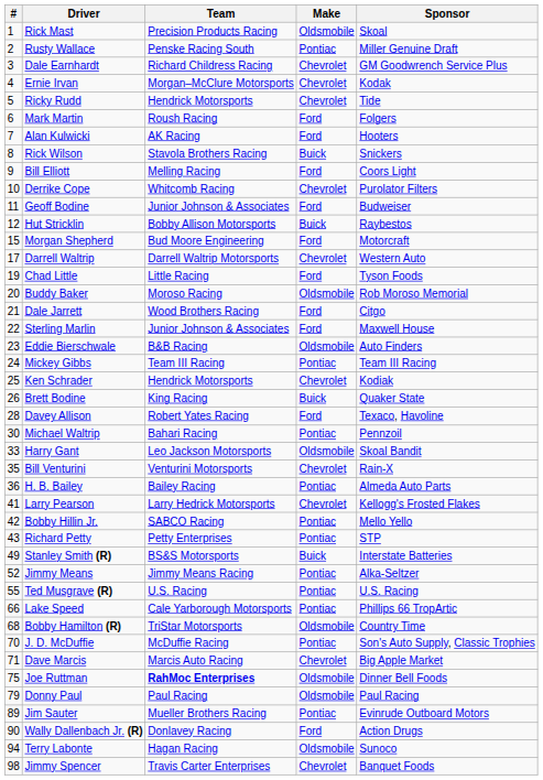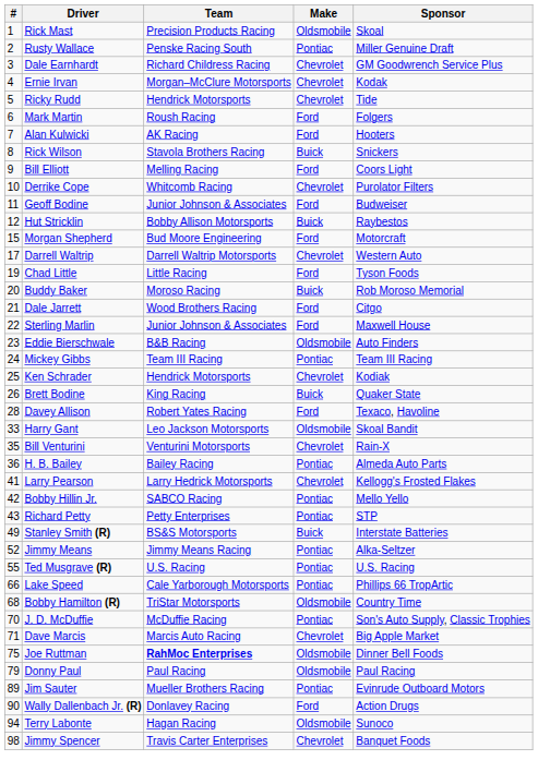 <table class="wikitable" style="font-size:95%">
 <tr>
 <th>#</th>
 <th>Driver</th>
 <th>Team</th>
 <th>Make</th>
 <th>Sponsor</th>
 </tr>
 <tr>
 <td>1</td>
 <td><a href='#'>Rick Mast</a></td>
 <td><a href='#'>Precision Products Racing</a></td>
 <td><a href='#'>Oldsmobile</a></td>
 <td><a href='#'>Skoal</a></td>
 </tr>
 <tr>
 <td>2</td>
 <td><a href='#'>Rusty Wallace</a></td>
 <td><a href='#'>Penske Racing South</a></td>
 <td><a href='#'>Pontiac</a></td>
 <td><a href='#'>Miller Genuine Draft</a></td>
 </tr>
 <tr>
 <td>3</td>
 <td><a href='#'>Dale Earnhardt</a></td>
 <td><a href='#'>Richard Childress Racing</a></td>
 <td><a href='#'>Chevrolet</a></td>
 <td><a href='#'>GM Goodwrench Service Plus</a></td>
 </tr>
 <tr>
 <td>4</td>
 <td><a href='#'>Ernie Irvan</a></td>
 <td><a href='#'>Morgan–McClure Motorsports</a></td>
 <td><a href='#'>Chevrolet</a></td>
 <td><a href='#'>Kodak</a></td>
 </tr>
 <tr>
 <td>5</td>
 <td><a href='#'>Ricky Rudd</a></td>
 <td><a href='#'>Hendrick Motorsports</a></td>
 <td><a href='#'>Chevrolet</a></td>
 <td><a href='#'>Tide</a></td>
 </tr>
 <tr>
 <td>6</td>
 <td><a href='#'>Mark Martin</a></td>
 <td><a href='#'>Roush Racing</a></td>
 <td><a href='#'>Ford</a></td>
 <td><a href='#'>Folgers</a></td>
 </tr>
 <tr>
 <td>7</td>
 <td><a href='#'>Alan Kulwicki</a></td>
 <td><a href='#'>AK Racing</a></td>
 <td><a href='#'>Ford</a></td>
 <td><a href='#'>Hooters</a></td>
 </tr>
 <tr>
 <td>8</td>
 <td><a href='#'>Rick Wilson</a></td>
 <td><a href='#'>Stavola Brothers Racing</a></td>
 <td><a href='#'>Buick</a></td>
 <td><a href='#'>Snickers</a></td>
 </tr>
 <tr>
 <td>9</td>
 <td><a href='#'>Bill Elliott</a></td>
 <td><a href='#'>Melling Racing</a></td>
 <td><a href='#'>Ford</a></td>
 <td><a href='#'>Coors Light</a></td>
 </tr>
 <tr>
 <td>10</td>
 <td><a href='#'>Derrike Cope</a></td>
 <td><a href='#'>Whitcomb Racing</a></td>
 <td><a href='#'>Chevrolet</a></td>
 <td><a href='#'>Purolator Filters</a></td>
 </tr>
 <tr>
 <td>11</td>
 <td><a href='#'>Geoff Bodine</a></td>
 <td><a href='#'>Junior Johnson & Associates</a></td>
 <td><a href='#'>Ford</a></td>
 <td><a href='#'>Budweiser</a></td>
 </tr>
 <tr>
 <td>12</td>
 <td><a href='#'>Hut Stricklin</a></td>
 <td><a href='#'>Bobby Allison Motorsports</a></td>
 <td><a href='#'>Buick</a></td>
 <td><a href='#'>Raybestos</a></td>
 </tr>
 <tr>
 <td>15</td>
 <td><a href='#'>Morgan Shepherd</a></td>
 <td><a href='#'>Bud Moore Engineering</a></td>
 <td><a href='#'>Ford</a></td>
 <td><a href='#'>Motorcraft</a></td>
 </tr>
 <tr>
 <td>17</td>
 <td><a href='#'>Darrell Waltrip</a></td>
 <td><a href='#'>Darrell Waltrip Motorsports</a></td>
 <td><a href='#'>Chevrolet</a></td>
 <td><a href='#'>Western Auto</a></td>
 </tr>
 <tr>
 <td>19</td>
 <td><a href='#'>Chad Little</a></td>
 <td><a href='#'>Little Racing</a></td>
 <td><a href='#'>Ford</a></td>
 <td><a href='#'>Tyson Foods</a></td>
 </tr>
 <tr>
 <td>20</td>
 <td><a href='#'>Buddy Baker</a></td>
 <td><a href='#'>Moroso Racing</a></td>
-<td><a href='#'>Oldsmobile</a></td>
+<td><a href='#'>Buick</a></td>
 <td><a href='#'>Rob Moroso Memorial</a></td>
 </tr>
 <tr>
 <td>21</td>
 <td><a href='#'>Dale Jarrett</a></td>
 <td><a href='#'>Wood Brothers Racing</a></td>
 <td><a href='#'>Ford</a></td>
 <td><a href='#'>Citgo</a></td>
 </tr>
 <tr>
 <td>22</td>
 <td><a href='#'>Sterling Marlin</a></td>
 <td><a href='#'>Junior Johnson & Associates</a></td>
 <td><a href='#'>Ford</a></td>
 <td><a href='#'>Maxwell House</a></td>
 </tr>
 <tr>
 <td>23</td>
 <td><a href='#'>Eddie Bierschwale</a></td>
 <td><a href='#'>B&B Racing</a></td>
 <td><a href='#'>Oldsmobile</a></td>
 <td><a href='#'>Auto Finders</a></td>
 </tr>
 <tr>
 <td>24</td>
 <td><a href='#'>Mickey Gibbs</a></td>
 <td><a href='#'>Team III Racing</a></td>
 <td><a href='#'>Pontiac</a></td>
 <td><a href='#'>Team III Racing</a></td>
 </tr>
 <tr>
 <td>25</td>
 <td><a href='#'>Ken Schrader</a></td>
 <td><a href='#'>Hendrick Motorsports</a></td>
 <td><a href='#'>Chevrolet</a></td>
 <td><a href='#'>Kodiak</a></td>
 </tr>
 <tr>
 <td>26</td>
 <td><a href='#'>Brett Bodine</a></td>
 <td><a href='#'>King Racing</a></td>
 <td><a href='#'>Buick</a></td>
 <td><a href='#'>Quaker State</a></td>
 </tr>
 <tr>
 <td>28</td>
 <td><a href='#'>Davey Allison</a></td>
 <td><a href='#'>Robert Yates Racing</a></td>
 <td><a href='#'>Ford</a></td>
 <td><a href='#'>Texaco</a>, <a href='#'>Havoline</a></td>
-</tr>
-<tr>
-<td>30</td>
-<td><a href='#'>Michael Waltrip</a></td>
-<td><a href='#'>Bahari Racing</a></td>
-<td><a href='#'>Pontiac</a></td>
-<td><a href='#'>Pennzoil</a></td>
 </tr>
 <tr>
 <td>33</td>
 <td><a href='#'>Harry Gant</a></td>
 <td><a href='#'>Leo Jackson Motorsports</a></td>
 <td><a href='#'>Oldsmobile</a></td>
 <td><a href='#'>Skoal Bandit</a></td>
 </tr>
 <tr>
 <td>35</td>
 <td><a href='#'>Bill Venturini</a></td>
 <td><a href='#'>Venturini Motorsports</a></td>
 <td><a href='#'>Chevrolet</a></td>
 <td><a href='#'>Rain-X</a></td>
 </tr>
 <tr>
 <td>36</td>
 <td><a href='#'>H. B. Bailey</a></td>
 <td><a href='#'>Bailey Racing</a></td>
 <td><a href='#'>Pontiac</a></td>
 <td><a href='#'>Almeda Auto Parts</a></td>
 </tr>
 <tr>
 <td>41</td>
 <td><a href='#'>Larry Pearson</a></td>
 <td><a href='#'>Larry Hedrick Motorsports</a></td>
 <td><a href='#'>Chevrolet</a></td>
 <td><a href='#'>Kellogg's Frosted Flakes</a></td>
 </tr>
 <tr>
 <td>42</td>
 <td><a href='#'>Bobby Hillin Jr.</a></td>
 <td><a href='#'>SABCO Racing</a></td>
 <td><a href='#'>Pontiac</a></td>
 <td><a href='#'>Mello Yello</a></td>
 </tr>
 <tr>
 <td>43</td>
 <td><a href='#'>Richard Petty</a></td>
 <td><a href='#'>Petty Enterprises</a></td>
 <td><a href='#'>Pontiac</a></td>
 <td><a href='#'>STP</a></td>
 </tr>
 <tr>
 <td>49</td>
 <td><a href='#'>Stanley Smith</a> <strong>(R)</strong></td>
 <td><a href='#'>BS&S Motorsports</a></td>
 <td><a href='#'>Buick</a></td>
 <td><a href='#'>Interstate Batteries</a></td>
 </tr>
 <tr>
 <td>52</td>
 <td><a href='#'>Jimmy Means</a></td>
 <td><a href='#'>Jimmy Means Racing</a></td>
 <td><a href='#'>Pontiac</a></td>
 <td><a href='#'>Alka-Seltzer</a></td>
 </tr>
 <tr>
 <td>55</td>
 <td><a href='#'>Ted Musgrave</a> <strong>(R)</strong></td>
 <td><a href='#'>U.S. Racing</a></td>
 <td><a href='#'>Pontiac</a></td>
 <td><a href='#'>U.S. Racing</a></td>
 </tr>
 <tr>
 <td>66</td>
 <td><a href='#'>Lake Speed</a></td>
 <td><a href='#'>Cale Yarborough Motorsports</a></td>
 <td><a href='#'>Pontiac</a></td>
 <td><a href='#'>Phillips 66 TropArtic</a></td>
 </tr>
 <tr>
 <td>68</td>
 <td><a href='#'>Bobby Hamilton</a> <strong>(R)</strong></td>
 <td><a href='#'>TriStar Motorsports</a></td>
 <td><a href='#'>Oldsmobile</a></td>
 <td><a href='#'>Country Time</a></td>
 </tr>
 <tr>
 <td>70</td>
 <td><a href='#'>J. D. McDuffie</a></td>
 <td><a href='#'>McDuffie Racing</a></td>
 <td><a href='#'>Pontiac</a></td>
 <td><a href='#'>Son's Auto Supply</a>, <a href='#'>Classic Trophies</a></td>
 </tr>
 <tr>
 <td>71</td>
 <td><a href='#'>Dave Marcis</a></td>
 <td><a href='#'>Marcis Auto Racing</a></td>
 <td><a href='#'>Chevrolet</a></td>
 <td><a href='#'>Big Apple Market</a></td>
 </tr>
 <tr>
 <td>75</td>
 <td><a href='#'>Joe Ruttman</a></td>
 <td><strong><a href='#'>RahMoc Enterprises</a></strong></td>
 <td><a href='#'>Oldsmobile</a></td>
 <td><a href='#'>Dinner Bell Foods</a></td>
 </tr>
 <tr>
 <td>79</td>
 <td><a href='#'>Donny Paul</a></td>
 <td><a href='#'>Paul Racing</a></td>
 <td><a href='#'>Oldsmobile</a></td>
 <td><a href='#'>Paul Racing</a></td>
 </tr>
 <tr>
 <td>89</td>
 <td><a href='#'>Jim Sauter</a></td>
 <td><a href='#'>Mueller Brothers Racing</a></td>
 <td><a href='#'>Pontiac</a></td>
 <td><a href='#'>Evinrude Outboard Motors</a></td>
 </tr>
 <tr>
 <td>90</td>
 <td><a href='#'>Wally Dallenbach Jr.</a> <strong>(R)</strong></td>
 <td><a href='#'>Donlavey Racing</a></td>
 <td><a href='#'>Ford</a></td>
 <td><a href='#'>Action Drugs</a></td>
 </tr>
 <tr>
 <td>94</td>
 <td><a href='#'>Terry Labonte</a></td>
 <td><a href='#'>Hagan Racing</a></td>
 <td><a href='#'>Oldsmobile</a></td>
 <td><a href='#'>Sunoco</a></td>
 </tr>
 <tr>
 <td>98</td>
 <td><a href='#'>Jimmy Spencer</a></td>
 <td><a href='#'>Travis Carter Enterprises</a></td>
 <td><a href='#'>Chevrolet</a></td>
 <td><a href='#'>Banquet Foods</a></td>
 </tr>
 </table>
